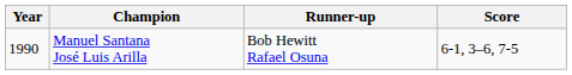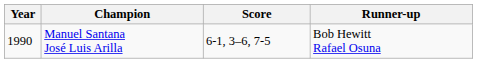 <table class="wikitable">
 <tr>
 <th style="width:40px">Year</th>
 <th style="width:200px">Champion</th>
+<th style="width:130px">Score</th>
 <th style="width:200px">Runner-up</th>
-<th style="width:130px">Score</th>
 </tr>
 <tr>
 <td>1990</td>
 <td> <a href='#'>Manuel Santana</a><br> <a href='#'>José Luis Arilla</a></td>
+<td>6-1, 3–6, 7-5</td>
 <td> Bob Hewitt<br> <a href='#'>Rafael Osuna</a></td>
-<td>6-1, 3–6, 7-5</td>
 </tr>
 </table>
